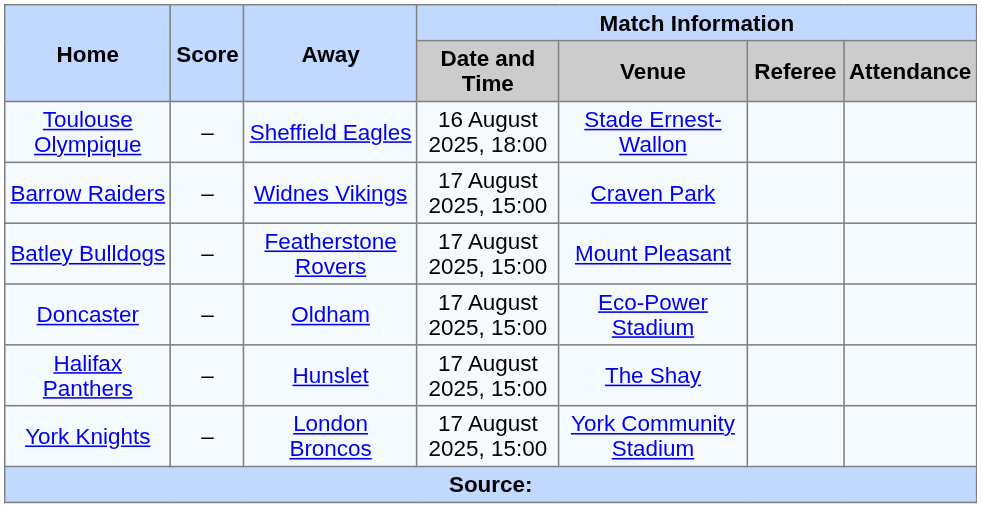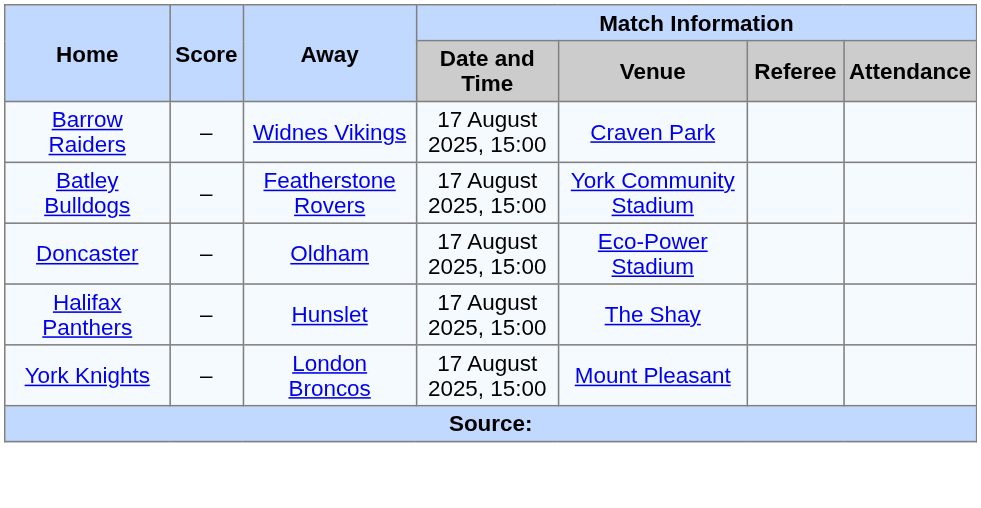 <table border=1 style="border-collapse:collapse; font-size:90%; text-align:center;" cellpadding=3 cellspacing=0 width=100%>
 <tr bgcolor=#C1D8FF>
 <th scope="col" rowspan=2 width=19%>Home</th>
 <th scope="col" rowspan=2 width=6%>Score</th>
 <th scope="col" rowspan=2 width=19%>Away</th>
 <th colspan=4>Match Information</th>
 </tr>
 <tr bgcolor=#CCCCCC>
 <th scope="col" width=17%>Date and Time</th>
 <th scope="col" width=22%>Venue</th>
 <th scope="col" width=10%>Referee</th>
 <th scope="col" width=7%>Attendance</th>
-</tr>
-<tr bgcolor=#F5FAFF>
-<td> <a href='#'>Toulouse Olympique</a></td>
-<td>–</td>
-<td> <a href='#'>Sheffield Eagles</a></td>
-<td>16 August 2025, 18:00</td>
-<td><a href='#'>Stade Ernest-Wallon</a></td>
-<td></td>
-<td></td>
 </tr>
 <tr bgcolor=#F5FAFF>
 <td> <a href='#'>Barrow Raiders</a></td>
 <td>–</td>
 <td> <a href='#'>Widnes Vikings</a></td>
 <td>17 August 2025, 15:00</td>
 <td><a href='#'>Craven Park</a></td>
 <td></td>
 <td></td>
 </tr>
 <tr bgcolor=#F5FAFF>
 <td> <a href='#'>Batley Bulldogs</a></td>
 <td>–</td>
 <td> <a href='#'>Featherstone Rovers</a></td>
 <td>17 August 2025, 15:00</td>
-<td><a href='#'>Mount Pleasant</a></td>
+<td><a href='#'>York Community Stadium</a></td>
 <td></td>
 <td></td>
 </tr>
 <tr bgcolor=#F5FAFF>
 <td> <a href='#'>Doncaster</a></td>
 <td>–</td>
 <td> <a href='#'>Oldham</a></td>
 <td>17 August 2025, 15:00</td>
 <td><a href='#'>Eco-Power Stadium</a></td>
 <td></td>
 <td></td>
 </tr>
 <tr bgcolor=#F5FAFF>
 <td> <a href='#'>Halifax Panthers</a></td>
 <td>–</td>
 <td> <a href='#'>Hunslet</a></td>
 <td>17 August 2025, 15:00</td>
 <td><a href='#'>The Shay</a></td>
 <td></td>
 <td></td>
 </tr>
 <tr bgcolor=#F5FAFF>
 <td> <a href='#'>York Knights</a></td>
 <td>–</td>
 <td> <a href='#'>London Broncos</a></td>
 <td>17 August 2025, 15:00</td>
-<td><a href='#'>York Community Stadium</a></td>
+<td><a href='#'>Mount Pleasant</a></td>
 <td></td>
 <td></td>
 </tr>
 <tr style="background:#c1d8ff;">
 <th colspan=7>Source:</th>
 </tr>
 </table>
